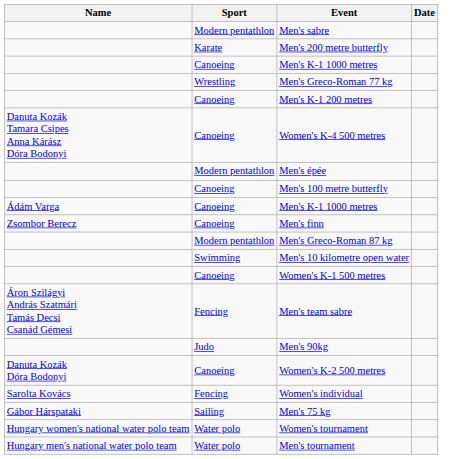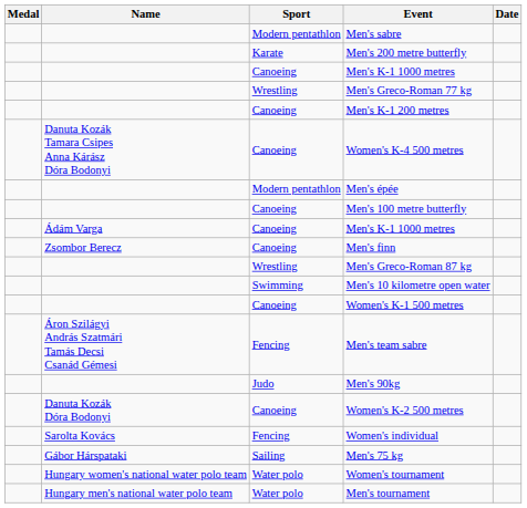 <table class="wikitable sortable"  style="font-size:95%">
 <tr>
+<th>Medal</th>
 <th>Name</th>
 <th>Sport</th>
 <th>Event</th>
 <th>Date</th>
 </tr>
 <tr>
 <td></td>
+<td></td>
 <td><a href='#'>Modern pentathlon</a></td>
 <td><a href='#'>Men's sabre</a></td>
 <td></td>
 </tr>
 <tr>
+<td></td>
 <td></td>
 <td><a href='#'>Karate</a></td>
 <td><a href='#'>Men's 200 metre butterfly</a></td>
 <td></td>
 </tr>
 <tr>
 <td></td>
+<td></td>
 <td><a href='#'>Canoeing</a></td>
 <td><a href='#'>Men's K-1 1000 metres</a></td>
 <td></td>
 </tr>
 <tr>
+<td></td>
 <td></td>
 <td><a href='#'>Wrestling</a></td>
 <td><a href='#'>Men's Greco-Roman 77 kg</a></td>
 <td></td>
 </tr>
 <tr>
 <td></td>
+<td></td>
 <td><a href='#'>Canoeing</a></td>
 <td><a href='#'>Men's K-1 200 metres</a></td>
 <td></td>
 </tr>
 <tr>
+<td></td>
 <td><a href='#'>Danuta Kozák</a><br><a href='#'>Tamara Csipes</a><br><a href='#'>Anna Kárász</a><br><a href='#'>Dóra Bodonyi</a></td>
 <td><a href='#'>Canoeing</a></td>
 <td><a href='#'>Women's K-4 500 metres</a></td>
 <td></td>
 </tr>
 <tr>
 <td></td>
+<td></td>
 <td><a href='#'>Modern pentathlon</a></td>
 <td><a href='#'>Men's épée</a></td>
 <td></td>
 </tr>
 <tr>
 <td></td>
+<td></td>
 <td><a href='#'>Canoeing</a></td>
 <td><a href='#'>Men's 100 metre butterfly</a></td>
 <td></td>
 </tr>
 <tr>
+<td></td>
 <td><a href='#'>Ádám Varga</a></td>
 <td><a href='#'>Canoeing</a></td>
 <td><a href='#'>Men's K-1 1000 metres</a></td>
 <td></td>
 </tr>
 <tr>
+<td></td>
 <td><a href='#'>Zsombor Berecz</a></td>
 <td><a href='#'>Canoeing</a></td>
 <td><a href='#'>Men's finn</a></td>
 <td></td>
 </tr>
 <tr>
 <td></td>
-<td><a href='#'>Modern pentathlon</a></td>
+<td></td>
+<td><a href='#'>Wrestling</a></td>
 <td><a href='#'>Men's Greco-Roman 87 kg</a></td>
 <td></td>
 </tr>
 <tr>
+<td></td>
 <td></td>
 <td><a href='#'>Swimming</a></td>
 <td><a href='#'>Men's 10 kilometre open water</a></td>
 <td></td>
 </tr>
 <tr>
 <td></td>
+<td></td>
 <td><a href='#'>Canoeing</a></td>
 <td><a href='#'>Women's K-1 500 metres</a></td>
 <td></td>
 </tr>
 <tr>
+<td></td>
 <td><a href='#'>Áron Szilágyi</a><br><a href='#'>András Szatmári</a><br><a href='#'>Tamás Decsi</a><br><a href='#'>Csanád Gémesi</a></td>
 <td><a href='#'>Fencing</a></td>
 <td><a href='#'>Men's team sabre</a></td>
 <td></td>
 </tr>
 <tr>
 <td></td>
+<td></td>
 <td><a href='#'>Judo</a></td>
 <td><a href='#'>Men's 90kg</a></td>
 <td></td>
 </tr>
 <tr>
+<td></td>
 <td><a href='#'>Danuta Kozák</a><br><a href='#'>Dóra Bodonyi</a></td>
 <td><a href='#'>Canoeing</a></td>
 <td><a href='#'>Women's K-2 500 metres</a></td>
 <td></td>
 </tr>
 <tr>
+<td></td>
 <td><a href='#'>Sarolta Kovács</a></td>
 <td><a href='#'>Fencing</a></td>
 <td><a href='#'>Women's individual</a></td>
 <td></td>
 </tr>
 <tr>
+<td></td>
 <td><a href='#'>Gábor Hárspataki</a></td>
 <td><a href='#'>Sailing</a></td>
 <td><a href='#'>Men's 75 kg</a></td>
 <td></td>
 </tr>
 <tr>
+<td></td>
 <td><a href='#'>Hungary women's national water polo team</a></td>
 <td><a href='#'>Water polo</a></td>
 <td><a href='#'>Women's tournament</a></td>
 <td></td>
 </tr>
 <tr>
+<td></td>
 <td><a href='#'>Hungary men's national water polo team</a></td>
 <td><a href='#'>Water polo</a></td>
 <td><a href='#'>Men's tournament</a></td>
 <td></td>
 </tr>
 </table>
